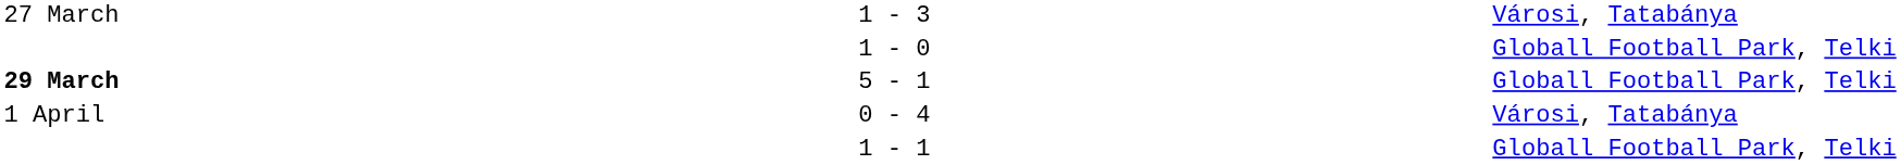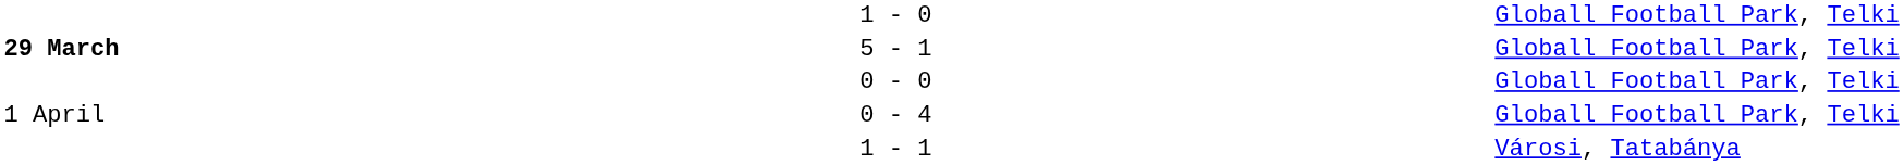 <table cellspacing=1 width=85%>
 <tr>
 <th width=15%></th>
 <th width=25%></th>
 <th width=10%></th>
 <th width=25%></th>
 <th width=25%></th>
-</tr>
-<tr>
-<td>27 March</td>
-<td align=right></td>
-<td align=center>1 - 3</td>
-<td></td>
-<td><a href='#'>Városi</a>, <a href='#'>Tatabánya</a></td>
 </tr>
 <tr>
 <td></td>
 <td align=right></td>
 <td align=center>1 - 0</td>
 <td></td>
 <td><a href='#'>Globall Football Park</a>, <a href='#'>Telki</a></td>
 </tr>
 <tr>
 <td><strong>29 March</strong></td>
 <td align=right></td>
 <td align=center>5 - 1</td>
 <td></td>
 <td><a href='#'>Globall Football Park</a>, <a href='#'>Telki</a></td>
 </tr>
 <tr>
+<td></td>
+<td align=right></td>
+<td align=center>0 - 0</td>
+<td></td>
+<td><a href='#'>Globall Football Park</a>, <a href='#'>Telki</a></td>
+</tr>
+<tr>
 <td>1 April</td>
 <td align=right></td>
 <td align=center>0 - 4</td>
 <td></td>
-<td><a href='#'>Városi</a>, <a href='#'>Tatabánya</a></td>
+<td><a href='#'>Globall Football Park</a>, <a href='#'>Telki</a></td>
 </tr>
 <tr>
 <td></td>
 <td align=right></td>
 <td align=center>1 - 1</td>
 <td></td>
-<td><a href='#'>Globall Football Park</a>, <a href='#'>Telki</a></td>
+<td><a href='#'>Városi</a>, <a href='#'>Tatabánya</a></td>
 </tr>
 </table>
